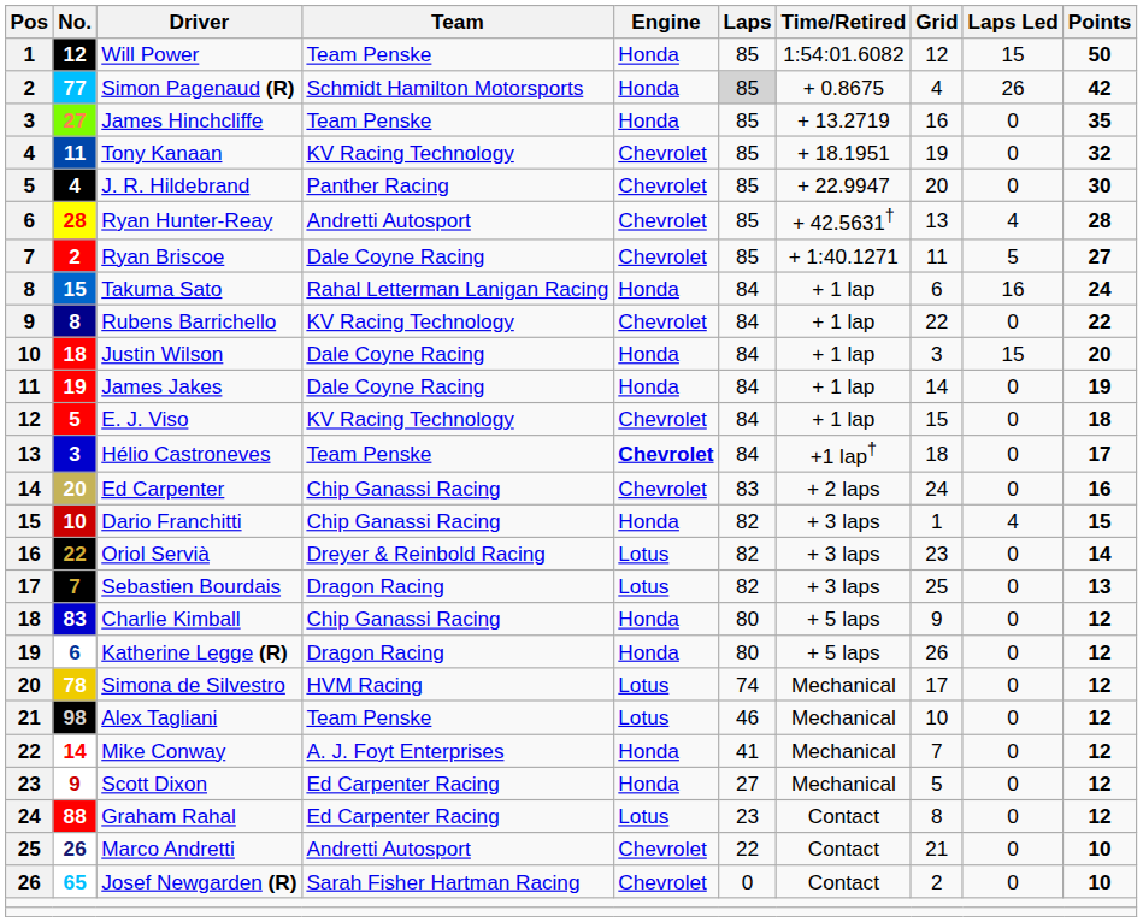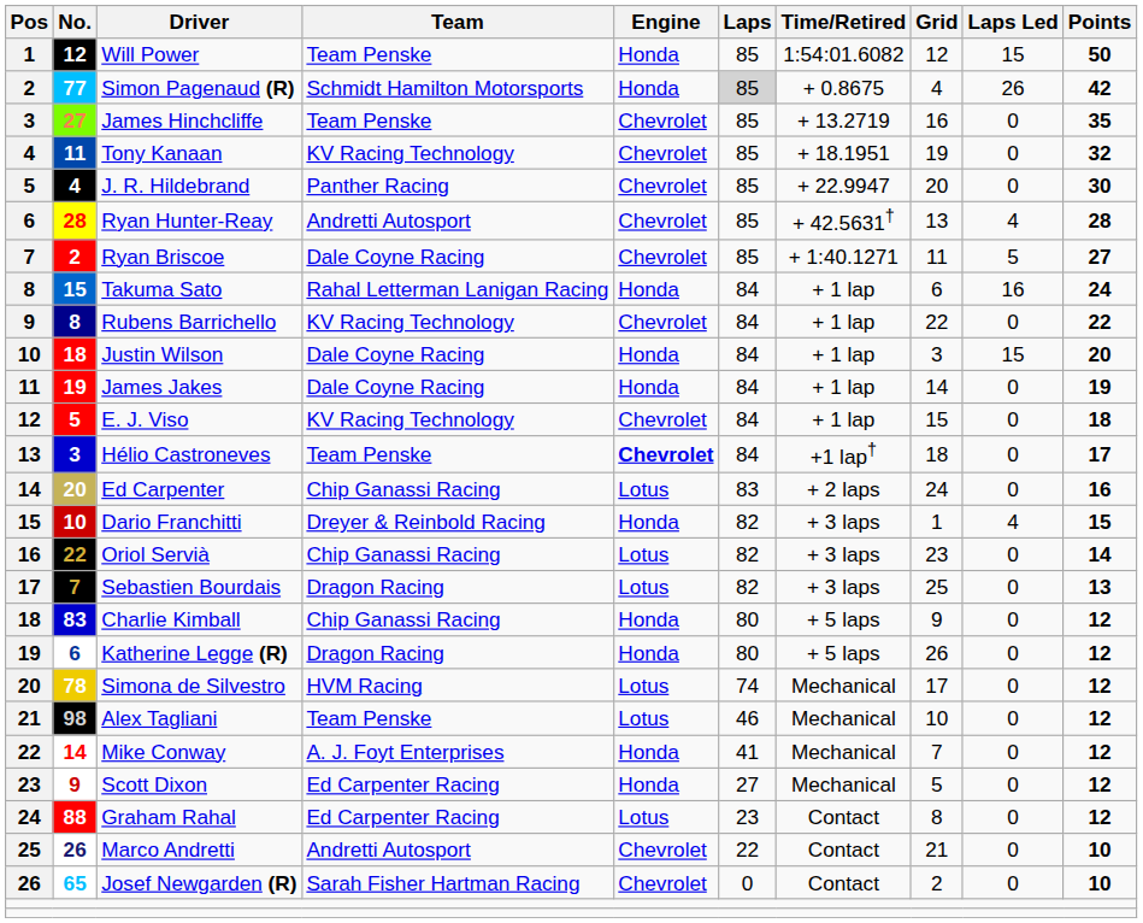 <table class="wikitable" style="font-size: 95%">
 <tr>
 <th>Pos</th>
 <th>No.</th>
 <th>Driver</th>
 <th>Team</th>
 <th>Engine</th>
 <th>Laps</th>
 <th>Time/Retired</th>
 <th>Grid</th>
 <th>Laps Led</th>
 <th>Points</th>
 </tr>
 <tr>
 <th>1</th>
 <td style="background:black; color:white;" align="center"><strong>12</strong></td>
 <td> <a href='#'>Will Power</a></td>
 <td><a href='#'>Team Penske</a></td>
 <td><a href='#'>Honda</a></td>
 <td align=center>85</td>
 <td align=center>1:54:01.6082</td>
 <td align=center>12</td>
 <td align=center>15</td>
 <td align=center><strong>50</strong></td>
 </tr>
 <tr>
 <th>2</th>
 <td style="background:deepskyblue; color:white;" align="center"><strong>77</strong></td>
 <td> <a href='#'>Simon Pagenaud</a> <strong>(R)</strong></td>
 <td><a href='#'>Schmidt Hamilton Motorsports</a></td>
 <td><a href='#'>Honda</a></td>
 <td align=center style="background: lightgrey;">85</td>
 <td align=center>+ 0.8675</td>
 <td align=center>4</td>
 <td align=center>26</td>
 <td align=center><strong>42</strong></td>
 </tr>
 <tr>
 <th>3</th>
 <td style="background:lawngreen; color:coral;" align="center"><strong>27</strong></td>
 <td> <a href='#'>James Hinchcliffe</a></td>
 <td><a href='#'>Team Penske</a></td>
-<td><a href='#'>Honda</a></td>
+<td><a href='#'>Chevrolet</a></td>
 <td align=center>85</td>
 <td align=center>+ 13.2719</td>
 <td align=center>16</td>
 <td align=center>0</td>
 <td align=center><strong>35</strong></td>
 </tr>
 <tr>
 <th>4</th>
 <td style="background:#0047AB; color:white;" align="center"><strong>11</strong></td>
 <td> <a href='#'>Tony Kanaan</a></td>
 <td><a href='#'>KV Racing Technology</a></td>
 <td><a href='#'>Chevrolet</a></td>
 <td align=center>85</td>
 <td align=center>+ 18.1951</td>
 <td align=center>19</td>
 <td align=center>0</td>
 <td align=center><strong>32</strong></td>
 </tr>
 <tr>
 <th>5</th>
 <td style="background:black; color:white;" align="center"><strong>4</strong></td>
 <td> <a href='#'>J. R. Hildebrand</a></td>
 <td><a href='#'>Panther Racing</a></td>
 <td><a href='#'>Chevrolet</a></td>
 <td align=center>85</td>
 <td align=center>+ 22.9947</td>
 <td align=center>20</td>
 <td align=center>0</td>
 <td align=center><strong>30</strong></td>
 </tr>
 <tr>
 <th>6</th>
 <td style="background:yellow; color:red;" align="center"><strong>28</strong></td>
 <td> <a href='#'>Ryan Hunter-Reay</a></td>
 <td><a href='#'>Andretti Autosport</a></td>
 <td><a href='#'>Chevrolet</a></td>
 <td align=center>85</td>
 <td align=center>+ 42.5631<sup>†</sup></td>
 <td align=center>13</td>
 <td align=center>4</td>
 <td align=center><strong>28</strong></td>
 </tr>
 <tr>
 <th>7</th>
 <td style="background:red; color:white;" align=center><strong>2</strong></td>
 <td> <a href='#'>Ryan Briscoe</a></td>
 <td><a href='#'>Dale Coyne Racing</a></td>
 <td><a href='#'>Chevrolet</a></td>
 <td align=center>85</td>
 <td align=center>+ 1:40.1271</td>
 <td align=center>11</td>
 <td align=center>5</td>
 <td align=center><strong>27</strong></td>
 </tr>
 <tr>
 <th>8</th>
 <td style="background:#0066CC; color:white;" align="center"><strong>15</strong></td>
 <td> <a href='#'>Takuma Sato</a></td>
 <td><a href='#'>Rahal Letterman Lanigan Racing</a></td>
 <td><a href='#'>Honda</a></td>
 <td align=center>84</td>
 <td align=center>+ 1 lap</td>
 <td align=center>6</td>
 <td align=center>16</td>
 <td align=center><strong>24</strong></td>
 </tr>
 <tr>
 <th>9</th>
 <td style="background:darkblue; color:white;" align="center"><strong>8</strong></td>
 <td> <a href='#'>Rubens Barrichello</a></td>
 <td><a href='#'>KV Racing Technology</a></td>
 <td><a href='#'>Chevrolet</a></td>
 <td align=center>84</td>
 <td align=center>+ 1 lap</td>
 <td align=center>22</td>
 <td align=center>0</td>
 <td align=center><strong>22</strong></td>
 </tr>
 <tr>
 <th>10</th>
 <td style="background:red; color:white;" align=center><strong>18</strong></td>
 <td> <a href='#'>Justin Wilson</a></td>
 <td><a href='#'>Dale Coyne Racing</a></td>
 <td><a href='#'>Honda</a></td>
 <td align=center>84</td>
 <td align=center>+ 1 lap</td>
 <td align=center>3</td>
 <td align=center>15</td>
 <td align=center><strong>20</strong></td>
 </tr>
 <tr>
 <th>11</th>
 <td style="background:red; color:white;" align="center"><strong>19</strong></td>
 <td> <a href='#'>James Jakes</a></td>
 <td><a href='#'>Dale Coyne Racing</a></td>
 <td><a href='#'>Honda</a></td>
 <td align=center>84</td>
 <td align=center>+ 1 lap</td>
 <td align=center>14</td>
 <td align=center>0</td>
 <td align=center><strong>19</strong></td>
 </tr>
 <tr>
 <th>12</th>
 <td style="background:red; color:white;" align="center"><strong>5</strong></td>
 <td> <a href='#'>E. J. Viso</a></td>
 <td><a href='#'>KV Racing Technology</a></td>
 <td><a href='#'>Chevrolet</a></td>
 <td align=center>84</td>
 <td align=center>+ 1 lap</td>
 <td align=center>15</td>
 <td align=center>0</td>
 <td align=center><strong>18</strong></td>
 </tr>
 <tr>
 <th>13</th>
 <td style="background:mediumblue; color:white;" align=center width="25"><strong>3</strong></td>
 <td> <a href='#'>Hélio Castroneves</a></td>
 <td><a href='#'>Team Penske</a></td>
 <td><strong><a href='#'>Chevrolet</a></strong></td>
 <td align=center>84</td>
 <td align=center>+1 lap<sup>†</sup></td>
 <td align=center>18</td>
 <td align=center>0</td>
 <td align=center><strong>17</strong></td>
 </tr>
 <tr>
 <th>14</th>
 <td style="background:#C5B358; color:white;" align="center"><strong>20</strong></td>
 <td> <a href='#'>Ed Carpenter</a></td>
 <td><a href='#'>Chip Ganassi Racing</a></td>
-<td><a href='#'>Chevrolet</a></td>
+<td><a href='#'>Lotus</a></td>
 <td align=center>83</td>
 <td align=center>+ 2 laps</td>
 <td align=center>24</td>
 <td align=center>0</td>
 <td align=center><strong>16</strong></td>
 </tr>
 <tr>
 <th>15</th>
 <td style="background:#CC0000; color:white;" align=center><strong>10</strong></td>
 <td> <a href='#'>Dario Franchitti</a></td>
-<td><a href='#'>Chip Ganassi Racing</a></td>
+<td><a href='#'>Dreyer & Reinbold Racing</a></td>
 <td><a href='#'>Honda</a></td>
 <td align=center>82</td>
 <td align=center>+ 3 laps</td>
 <td align=center>1</td>
 <td align=center>4</td>
 <td align=center><strong>15</strong></td>
 </tr>
 <tr>
 <th>16</th>
 <td style="background:black; color:#D4AF37;" align="center"><strong>22</strong></td>
 <td> <a href='#'>Oriol Servià</a></td>
-<td><a href='#'>Dreyer & Reinbold Racing</a></td>
+<td><a href='#'>Chip Ganassi Racing</a></td>
 <td><a href='#'>Lotus</a></td>
 <td align=center>82</td>
 <td align=center>+ 3 laps</td>
 <td align=center>23</td>
 <td align=center>0</td>
 <td align=center><strong>14</strong></td>
 </tr>
 <tr>
 <th>17</th>
 <td style="background:black; color:#D4AF37;" align="center"><strong>7</strong></td>
 <td> <a href='#'>Sebastien Bourdais</a></td>
 <td><a href='#'>Dragon Racing</a></td>
 <td><a href='#'>Lotus</a></td>
 <td align=center>82</td>
 <td align=center>+ 3 laps</td>
 <td align=center>25</td>
 <td align=center>0</td>
 <td align=center><strong>13</strong></td>
 </tr>
 <tr>
 <th>18</th>
 <td style="background:mediumblue; color:white;" align="center"><strong>83</strong></td>
 <td> <a href='#'>Charlie Kimball</a></td>
 <td><a href='#'>Chip Ganassi Racing</a></td>
 <td><a href='#'>Honda</a></td>
 <td align=center>80</td>
 <td align=center>+ 5 laps</td>
 <td align=center>9</td>
 <td align=center>0</td>
 <td align=center><strong>12</strong></td>
 </tr>
 <tr>
 <th>19</th>
 <td style="background:white; color:#003399;" align="center"><strong>6</strong></td>
 <td> <a href='#'>Katherine Legge</a> <strong>(R)</strong></td>
 <td><a href='#'>Dragon Racing</a></td>
 <td><a href='#'>Honda</a></td>
 <td align=center>80</td>
 <td align=center>+ 5 laps</td>
 <td align=center>26</td>
 <td align=center>0</td>
 <td align=center><strong>12</strong></td>
 </tr>
 <tr>
 <th>20</th>
 <td style="background:#EFCC00; color:white;" align="center"><strong>78</strong></td>
 <td> <a href='#'>Simona de Silvestro</a></td>
 <td><a href='#'>HVM Racing</a></td>
 <td><a href='#'>Lotus</a></td>
 <td align=center>74</td>
 <td align=center>Mechanical</td>
 <td align=center>17</td>
 <td align=center>0</td>
 <td align=center><strong>12</strong></td>
 </tr>
 <tr>
 <th>21</th>
 <td style="background:black; color:lightgrey;" align="center"><strong>98</strong></td>
 <td> <a href='#'>Alex Tagliani</a></td>
 <td><a href='#'>Team Penske</a></td>
 <td><a href='#'>Lotus</a></td>
 <td align=center>46</td>
 <td align=center>Mechanical</td>
 <td align=center>10</td>
 <td align=center>0</td>
 <td align=center><strong>12</strong></td>
 </tr>
 <tr>
 <th>22</th>
 <td style="background:white; color:red;" align="center"><strong>14</strong></td>
 <td> <a href='#'>Mike Conway</a></td>
 <td><a href='#'>A. J. Foyt Enterprises</a></td>
 <td><a href='#'>Honda</a></td>
 <td align=center>41</td>
 <td align=center>Mechanical</td>
 <td align=center>7</td>
 <td align=center>0</td>
 <td align=center><strong>12</strong></td>
 </tr>
 <tr>
 <th>23</th>
 <td style="background:white; color:#CC0000;" align="center"><strong>9</strong></td>
 <td> <a href='#'>Scott Dixon</a></td>
 <td><a href='#'>Ed Carpenter Racing</a></td>
 <td><a href='#'>Honda</a></td>
 <td align=center>27</td>
 <td align=center>Mechanical</td>
 <td align=center>5</td>
 <td align=center>0</td>
 <td align=center><strong>12</strong></td>
 </tr>
 <tr>
 <th>24</th>
 <td style="background:red; color:white;" align="center"><strong>88</strong></td>
 <td> <a href='#'>Graham Rahal</a></td>
 <td><a href='#'>Ed Carpenter Racing</a></td>
 <td><a href='#'>Lotus</a></td>
 <td align=center>23</td>
 <td align=center>Contact</td>
 <td align=center>8</td>
 <td align=center>0</td>
 <td align=center><strong>12</strong></td>
 </tr>
 <tr>
 <th>25</th>
 <td style="background:white; color:midnightblue;" align="center"><strong>26</strong></td>
 <td> <a href='#'>Marco Andretti</a></td>
 <td><a href='#'>Andretti Autosport</a></td>
 <td><a href='#'>Chevrolet</a></td>
 <td align=center>22</td>
 <td align=center>Contact</td>
 <td align=center>21</td>
 <td align=center>0</td>
 <td align=center><strong>10</strong></td>
 </tr>
 <tr>
 <th>26</th>
 <td style="background:white; color:deepskyblue;" align="center"><strong>65</strong></td>
 <td> <a href='#'>Josef Newgarden</a> <strong>(R)</strong></td>
 <td><a href='#'>Sarah Fisher Hartman Racing</a></td>
 <td><a href='#'>Chevrolet</a></td>
 <td align=center>0</td>
 <td align=center>Contact</td>
 <td align=center>2</td>
 <td align=center>0</td>
 <td align=center><strong>10</strong></td>
 </tr>
 <tr>
 <td colspan=10></td>
 </tr>
 <tr>
 <td colspan=10 align=center></td>
 </tr>
 </table>
